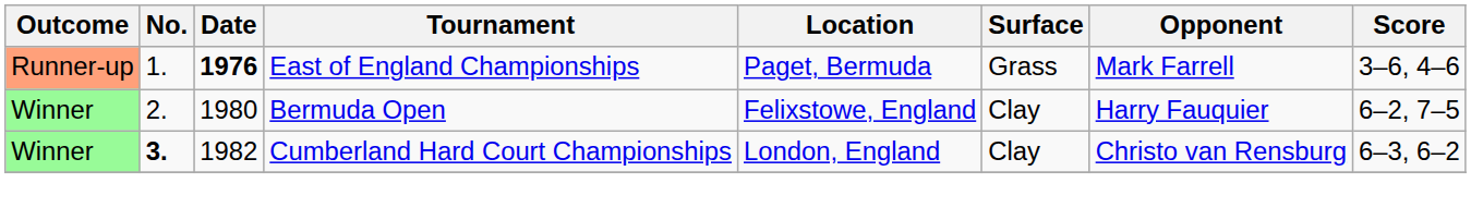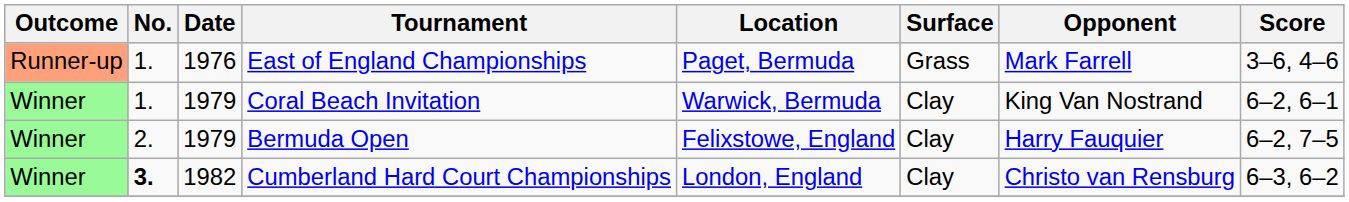 <table class="wikitable" style="font-size:98%">
 <tr>
 <th>Outcome</th>
 <th>No.</th>
 <th>Date</th>
 <th>Tournament</th>
 <th>Location</th>
 <th>Surface</th>
 <th>Opponent</th>
 <th>Score</th>
 </tr>
 <tr>
 <td bgcolor="FFA07A">Runner-up</td>
 <td>1.</td>
-<td><strong>1976</strong></td>
+<td>1976</td>
 <td><a href='#'>East of England Championships</a></td>
 <td><a href='#'>Paget, Bermuda</a></td>
 <td>Grass</td>
 <td>  <a href='#'>Mark Farrell</a></td>
 <td>3–6, 4–6</td>
 </tr>
 <tr>
 <td style="background:#98fb98;">Winner</td>
+<td>1.</td>
+<td>1979</td>
+<td><a href='#'>Coral Beach Invitation</a></td>
+<td><a href='#'>Warwick, Bermuda</a></td>
+<td>Clay</td>
+<td> King Van Nostrand</td>
+<td>6–2, 6–1</td>
+</tr>
+<tr>
+<td style="background:#98fb98;">Winner</td>
 <td>2.</td>
-<td>1980</td>
+<td>1979</td>
 <td><a href='#'>Bermuda Open</a></td>
 <td><a href='#'>Felixstowe, England</a></td>
 <td>Clay</td>
 <td> <a href='#'>Harry Fauquier</a></td>
 <td>6–2, 7–5</td>
 </tr>
 <tr>
 <td style="background:#98fb98;">Winner</td>
 <td><strong>3.</strong></td>
 <td>1982</td>
 <td><a href='#'>Cumberland Hard Court Championships</a></td>
 <td><a href='#'>London, England</a></td>
 <td>Clay</td>
 <td> <a href='#'>Christo van Rensburg</a></td>
 <td>6–3, 6–2</td>
 </tr>
 <tr>
 </tr>
 </table>
